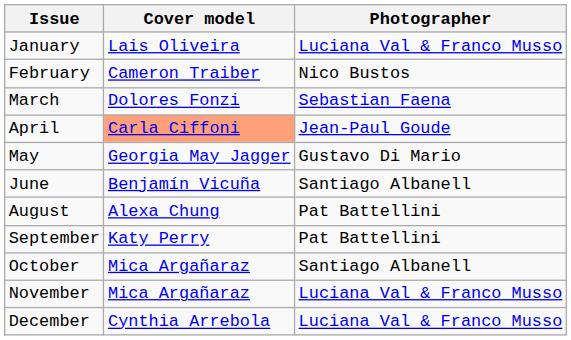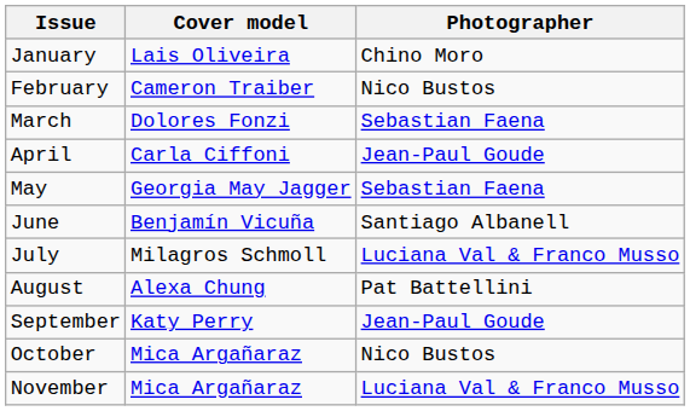 <table class="sortable wikitable">
 <tr>
 <th>Issue</th>
 <th>Cover model</th>
 <th>Photographer</th>
 </tr>
 <tr>
 <td>January</td>
 <td><a href='#'>Lais Oliveira</a></td>
-<td><a href='#'>Luciana Val & Franco Musso</a></td>
+<td>Chino Moro</td>
 </tr>
 <tr>
 <td>February</td>
 <td><a href='#'>Cameron Traiber</a></td>
 <td>Nico Bustos</td>
 </tr>
 <tr>
 <td>March</td>
 <td><a href='#'>Dolores Fonzi</a></td>
 <td><a href='#'>Sebastian Faena</a></td>
 </tr>
 <tr>
 <td>April</td>
-<td style="background: lightsalmon;"><a href='#'>Carla Ciffoni</a></td>
+<td><a href='#'>Carla Ciffoni</a></td>
 <td><a href='#'>Jean-Paul Goude</a></td>
 </tr>
 <tr>
 <td>May</td>
 <td><a href='#'>Georgia May Jagger</a></td>
-<td>Gustavo Di Mario</td>
+<td><a href='#'>Sebastian Faena</a></td>
 </tr>
 <tr>
 <td>June</td>
 <td><a href='#'>Benjamín Vicuña</a></td>
 <td>Santiago Albanell</td>
+</tr>
+<tr>
+<td>July</td>
+<td>Milagros Schmoll</td>
+<td><a href='#'>Luciana Val & Franco Musso</a></td>
 </tr>
 <tr>
 <td>August</td>
 <td><a href='#'>Alexa Chung</a></td>
 <td>Pat Battellini</td>
 </tr>
 <tr>
 <td>September</td>
 <td><a href='#'>Katy Perry</a></td>
-<td>Pat Battellini</td>
+<td><a href='#'>Jean-Paul Goude</a></td>
 </tr>
 <tr>
 <td>October</td>
 <td><a href='#'>Mica Argañaraz</a></td>
-<td>Santiago Albanell</td>
+<td>Nico Bustos</td>
 </tr>
 <tr>
 <td>November</td>
 <td><a href='#'>Mica Argañaraz</a></td>
 <td><a href='#'>Luciana Val & Franco Musso</a></td>
 </tr>
-<tr>
-<td>December</td>
-<td><a href='#'>Cynthia Arrebola</a></td>
-<td><a href='#'>Luciana Val & Franco Musso</a></td>
-</tr>
 </table>
